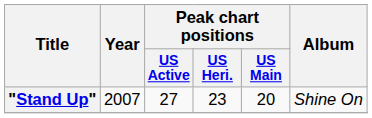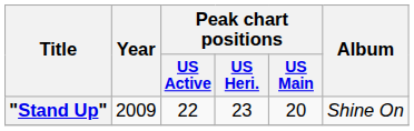 <table class="wikitable plainrowheaders" style="text-align:center;">
 <tr>
 <th scope="col" rowspan="2">Title</th>
 <th scope="col" rowspan="2">Year</th>
 <th scope="col" colspan="3">Peak chart positions</th>
 <th scope="col" rowspan="2">Album</th>
 </tr>
 <tr>
 <th scope="col" style="width:3em;font-size:85%;"><a href='#'>US<br>Active</a><br></th>
 <th scope="col" style="width:3em;font-size:85%;"><a href='#'>US<br>Heri.</a><br></th>
 <th scope="col" style="width:3em;font-size:85%;"><a href='#'>US<br>Main</a><br></th>
 </tr>
 <tr>
 <th scope="row">"<a href='#'>Stand Up</a>"</th>
-<td>2007</td>
-<td>27</td>
+<td>2009</td>
+<td>22</td>
 <td>23</td>
 <td>20</td>
 <td><em>Shine On</em></td>
 </tr>
 <tr>
 </tr>
 </table>
